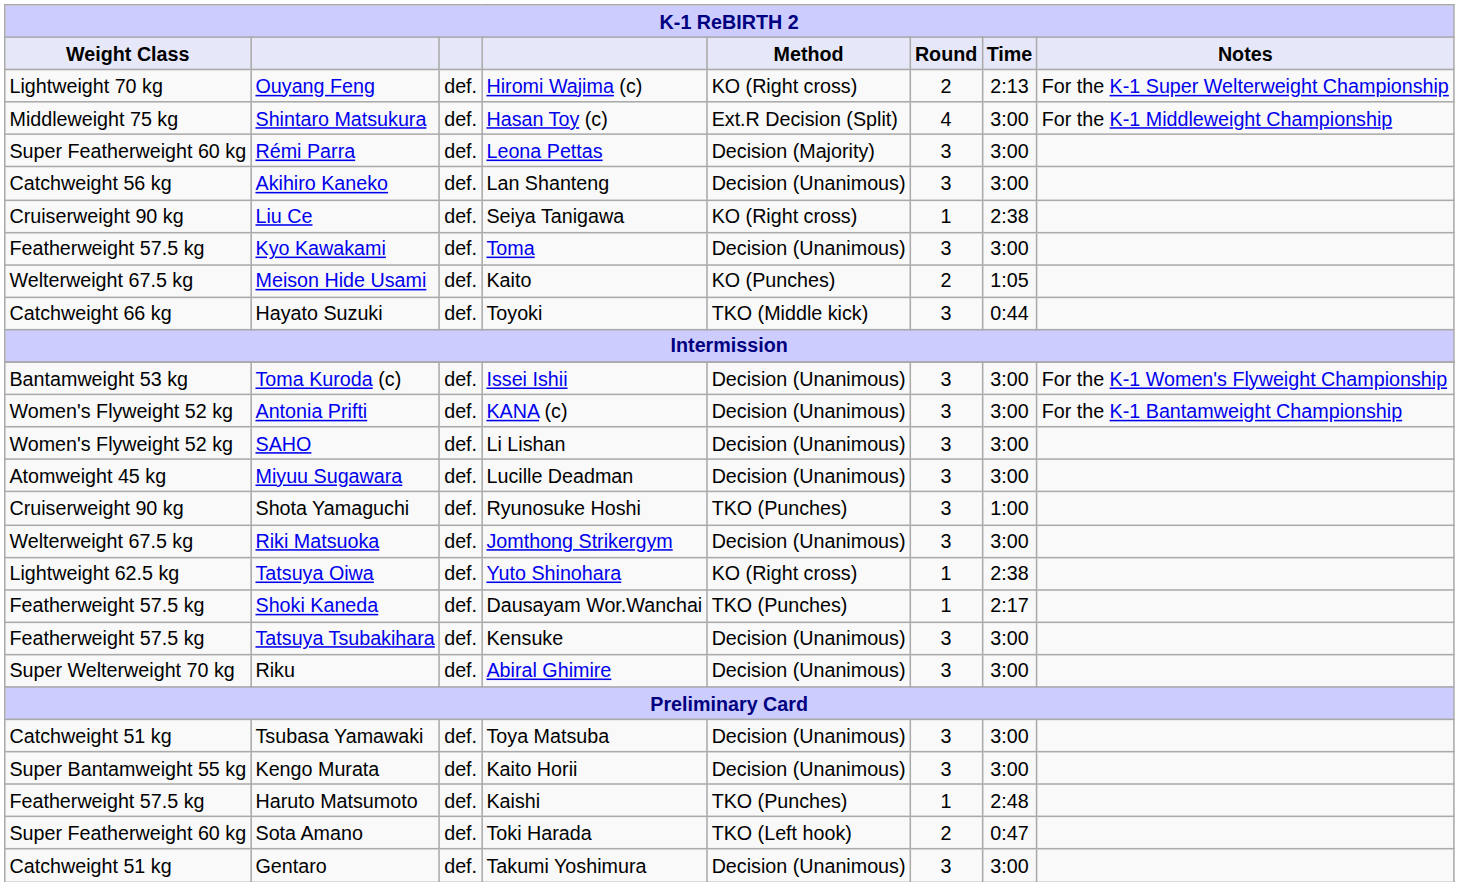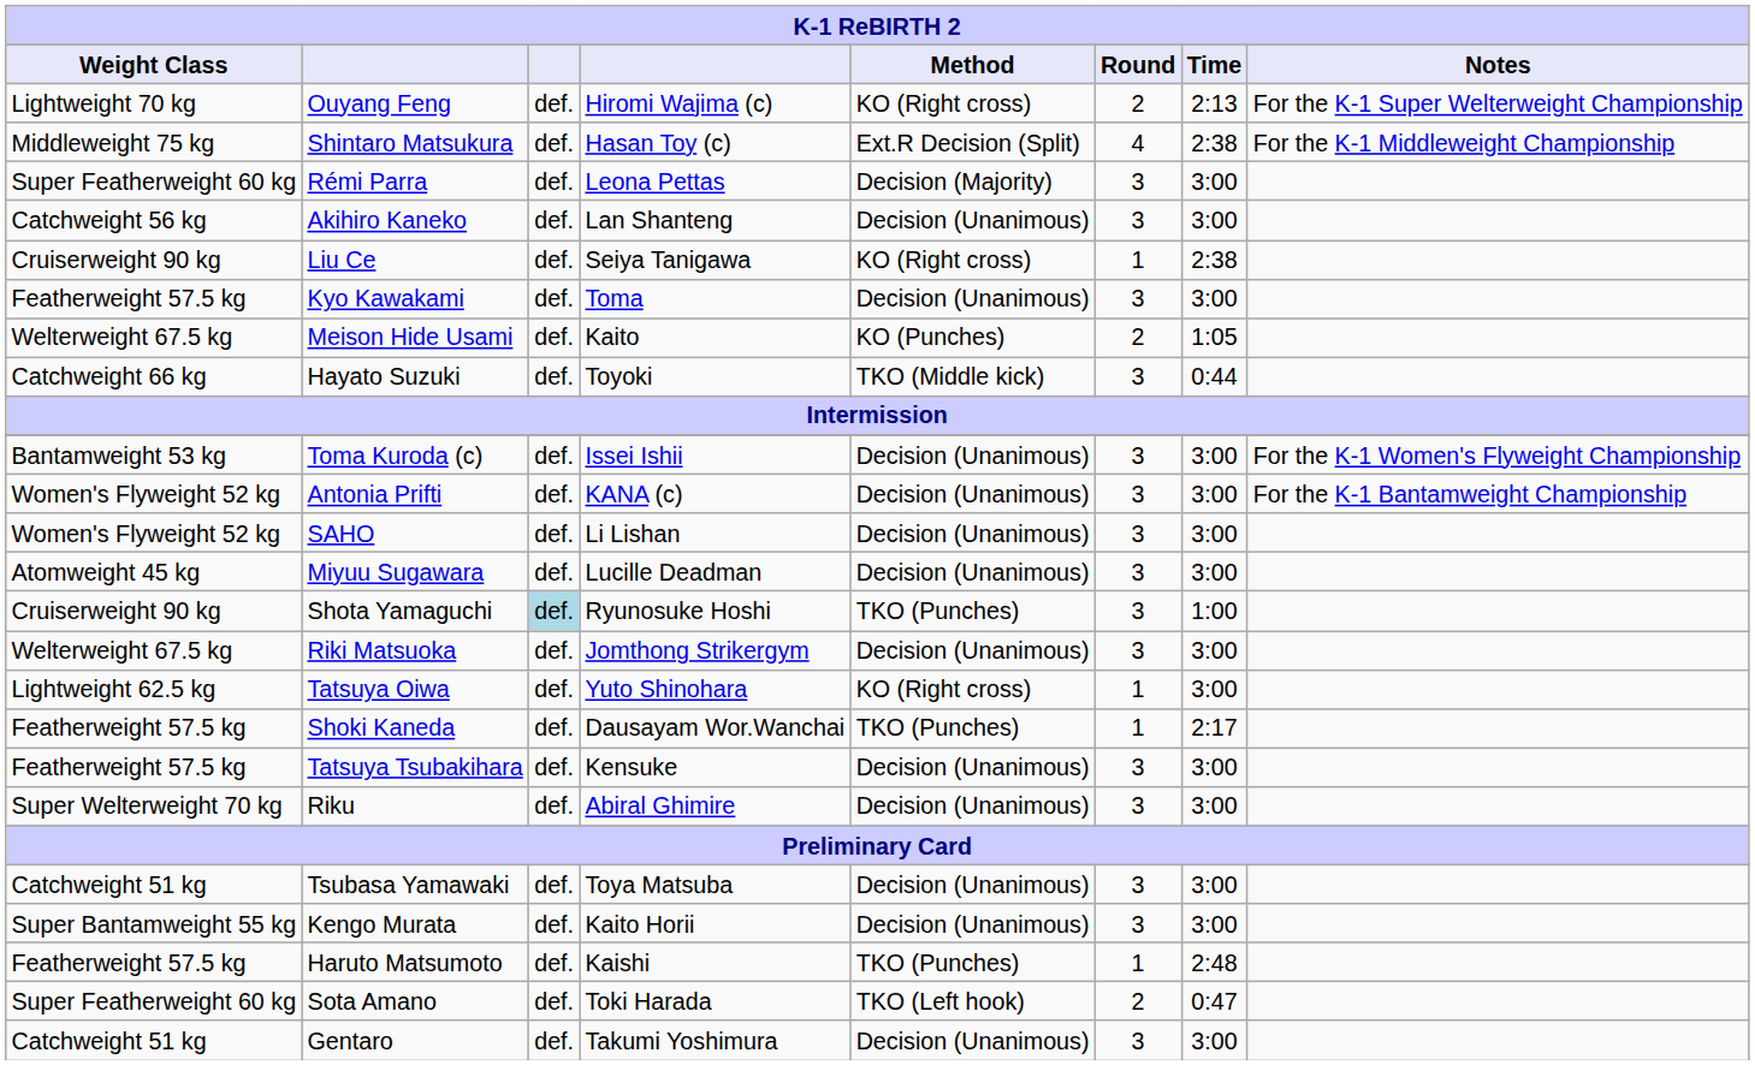 <table class="wikitable" style="font-size: 80%;">
 <tr>
 <th colspan="8" style="background-color: #ccf; color: #000080; text-align: center;"><strong>K-1 ReBIRTH 2</strong></th>
 </tr>
 <tr>
 <th colspan="1" style="background-color: #E6E8FA; color: #000000; text-align: center;">Weight Class</th>
 <th colspan="1" style="background-color: #E6E8FA; color: #000000; text-align: center;"></th>
 <th colspan="1" style="background-color: #E6E8FA; color: #000000; text-align: center;"></th>
 <th colspan="1" style="background-color: #E6E8FA; color: #000000; text-align: center;"></th>
 <th colspan="1" style="background-color: #E6E8FA; color: #000000; text-align: center;">Method</th>
 <th colspan="1" style="background-color: #E6E8FA; color: #000000; text-align: center;">Round</th>
 <th colspan="1" style="background-color: #E6E8FA; color: #000000; text-align: center;">Time</th>
 <th colspan="1" style="background-color: #E6E8FA; color: #000000; text-align: center;">Notes</th>
 </tr>
 <tr>
 <td>Lightweight 70 kg</td>
 <td> <a href='#'>Ouyang Feng</a></td>
 <td align=center>def.</td>
 <td> <a href='#'>Hiromi Wajima</a> (c)</td>
 <td>KO (Right cross)</td>
 <td align=center>2</td>
 <td align=center>2:13</td>
 <td>For the <a href='#'>K-1 Super Welterweight Championship</a></td>
 </tr>
 <tr>
 <td>Middleweight 75 kg</td>
 <td> <a href='#'>Shintaro Matsukura</a></td>
 <td align=center>def.</td>
 <td> <a href='#'>Hasan Toy</a> (c)</td>
 <td>Ext.R Decision (Split)</td>
 <td align=center>4</td>
-<td align=center>3:00</td>
+<td align=center>2:38</td>
 <td>For the <a href='#'>K-1 Middleweight Championship</a></td>
 </tr>
 <tr>
 <td>Super Featherweight 60 kg</td>
 <td> <a href='#'>Rémi Parra</a></td>
 <td align=center>def.</td>
 <td> <a href='#'>Leona Pettas</a></td>
 <td>Decision (Majority)</td>
 <td align=center>3</td>
 <td align=center>3:00</td>
 <td></td>
 </tr>
 <tr>
 <td>Catchweight 56 kg</td>
 <td> <a href='#'>Akihiro Kaneko</a></td>
 <td align=center>def.</td>
 <td> Lan Shanteng</td>
 <td>Decision (Unanimous)</td>
 <td align=center>3</td>
 <td align=center>3:00</td>
 <td></td>
 </tr>
 <tr>
 <td>Cruiserweight 90 kg</td>
 <td> <a href='#'>Liu Ce</a></td>
 <td align=center>def.</td>
 <td> Seiya Tanigawa</td>
 <td>KO (Right cross)</td>
 <td align=center>1</td>
 <td align=center>2:38</td>
 <td></td>
 </tr>
 <tr>
 <td>Featherweight 57.5 kg</td>
 <td> <a href='#'>Kyo Kawakami</a></td>
 <td align=center>def.</td>
 <td> <a href='#'>Toma</a></td>
 <td>Decision (Unanimous)</td>
 <td align=center>3</td>
 <td align=center>3:00</td>
 <td></td>
 </tr>
 <tr>
 <td>Welterweight 67.5 kg</td>
 <td> <a href='#'>Meison Hide Usami</a></td>
 <td align=center>def.</td>
 <td> Kaito</td>
 <td>KO (Punches)</td>
 <td align=center>2</td>
 <td align=center>1:05</td>
 <td></td>
 </tr>
 <tr>
 <td>Catchweight 66 kg</td>
 <td> Hayato Suzuki</td>
 <td align=center>def.</td>
 <td> Toyoki</td>
 <td>TKO (Middle kick)</td>
 <td align=center>3</td>
 <td align=center>0:44</td>
 <td></td>
 </tr>
 <tr>
 <th colspan="8" style="background-color: #ccf; color: #000080; text-align: center;"><strong>Intermission</strong></th>
 </tr>
 <tr>
 </tr>
 <tr>
 <td>Bantamweight 53 kg</td>
 <td> <a href='#'>Toma Kuroda</a> (c)</td>
 <td align=center>def.</td>
 <td> <a href='#'>Issei Ishii</a></td>
 <td>Decision (Unanimous)</td>
 <td align=center>3</td>
 <td align=center>3:00</td>
 <td>For the <a href='#'>K-1 Women's Flyweight Championship</a></td>
 </tr>
 <tr>
 <td>Women's Flyweight 52 kg</td>
 <td> <a href='#'>Antonia Prifti</a></td>
 <td align=center>def.</td>
 <td> <a href='#'>KANA</a> (c)</td>
 <td>Decision (Unanimous)</td>
 <td align=center>3</td>
 <td align=center>3:00</td>
 <td>For the <a href='#'>K-1 Bantamweight Championship</a></td>
 </tr>
 <tr>
 <td>Women's Flyweight 52 kg</td>
 <td> <a href='#'>SAHO</a></td>
 <td align=center>def.</td>
 <td> Li Lishan</td>
 <td>Decision (Unanimous)</td>
 <td align=center>3</td>
 <td align=center>3:00</td>
 <td></td>
 </tr>
 <tr>
 <td>Atomweight 45 kg</td>
 <td> <a href='#'>Miyuu Sugawara</a></td>
 <td align=center>def.</td>
 <td> Lucille Deadman</td>
 <td>Decision (Unanimous)</td>
 <td align=center>3</td>
 <td align=center>3:00</td>
 <td></td>
 </tr>
 <tr>
 <td>Cruiserweight 90 kg</td>
 <td> Shota Yamaguchi</td>
-<td align=center>def.</td>
+<td align=center style="background: lightblue;">def.</td>
 <td> Ryunosuke Hoshi</td>
 <td>TKO (Punches)</td>
 <td align=center>3</td>
 <td align=center>1:00</td>
 <td></td>
 </tr>
 <tr>
 <td>Welterweight 67.5 kg</td>
 <td> <a href='#'>Riki Matsuoka</a></td>
 <td align=center>def.</td>
 <td> <a href='#'>Jomthong Strikergym</a></td>
 <td>Decision (Unanimous)</td>
 <td align=center>3</td>
 <td align=center>3:00</td>
 <td></td>
 </tr>
 <tr>
 <td>Lightweight 62.5 kg</td>
 <td> <a href='#'>Tatsuya Oiwa</a></td>
 <td align=center>def.</td>
 <td> <a href='#'>Yuto Shinohara</a></td>
 <td>KO (Right cross)</td>
 <td align=center>1</td>
-<td align=center>2:38</td>
+<td align=center>3:00</td>
 <td></td>
 </tr>
 <tr>
 <td>Featherweight 57.5 kg</td>
 <td> <a href='#'>Shoki Kaneda</a></td>
 <td align=center>def.</td>
 <td> Dausayam Wor.Wanchai</td>
 <td>TKO (Punches)</td>
 <td align=center>1</td>
 <td align=center>2:17</td>
 <td></td>
 </tr>
 <tr>
 <td>Featherweight 57.5 kg</td>
 <td> <a href='#'>Tatsuya Tsubakihara</a></td>
 <td align=center>def.</td>
 <td> Kensuke</td>
 <td>Decision (Unanimous)</td>
 <td align=center>3</td>
 <td align=center>3:00</td>
 <td></td>
 </tr>
 <tr>
 <td>Super Welterweight 70 kg</td>
 <td> Riku</td>
 <td align=center>def.</td>
 <td> <a href='#'>Abiral Ghimire</a></td>
 <td>Decision (Unanimous)</td>
 <td align=center>3</td>
 <td align=center>3:00</td>
 <td></td>
 </tr>
 <tr>
 <th colspan="8" style="background-color: #ccf; color: #000080; text-align: center;"><strong>Preliminary Card</strong></th>
 </tr>
 <tr>
 <td>Catchweight 51 kg</td>
 <td> Tsubasa Yamawaki</td>
 <td align=center>def.</td>
 <td> Toya Matsuba</td>
 <td>Decision (Unanimous)</td>
 <td align=center>3</td>
 <td align=center>3:00</td>
 <td></td>
 </tr>
 <tr>
 <td>Super Bantamweight 55 kg</td>
 <td> Kengo Murata</td>
 <td align=center>def.</td>
 <td> Kaito Horii</td>
 <td>Decision (Unanimous)</td>
 <td align=center>3</td>
 <td align=center>3:00</td>
 <td></td>
 </tr>
 <tr>
 <td>Featherweight 57.5 kg</td>
 <td> Haruto Matsumoto</td>
 <td align=center>def.</td>
 <td> Kaishi</td>
 <td>TKO (Punches)</td>
 <td align=center>1</td>
 <td align=center>2:48</td>
 <td></td>
 </tr>
 <tr>
 <td>Super Featherweight 60 kg</td>
 <td> Sota Amano</td>
 <td align=center>def.</td>
 <td> Toki Harada</td>
 <td>TKO (Left hook)</td>
 <td align=center>2</td>
 <td align=center>0:47</td>
 <td></td>
 </tr>
 <tr>
 <td>Catchweight 51 kg</td>
 <td> Gentaro</td>
 <td align=center>def.</td>
 <td> Takumi Yoshimura</td>
 <td>Decision (Unanimous)</td>
 <td align=center>3</td>
 <td align=center>3:00</td>
 <td></td>
 </tr>
 <tr>
 </tr>
 </table>
